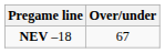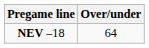 <table class="wikitable">
 <tr align="center">
 <th style=>Pregame line</th>
 <th style=>Over/under</th>
 </tr>
 <tr align="center">
 <td><strong>NEV</strong> –18</td>
-<td>67</td>
+<td>64</td>
 </tr>
 </table>
